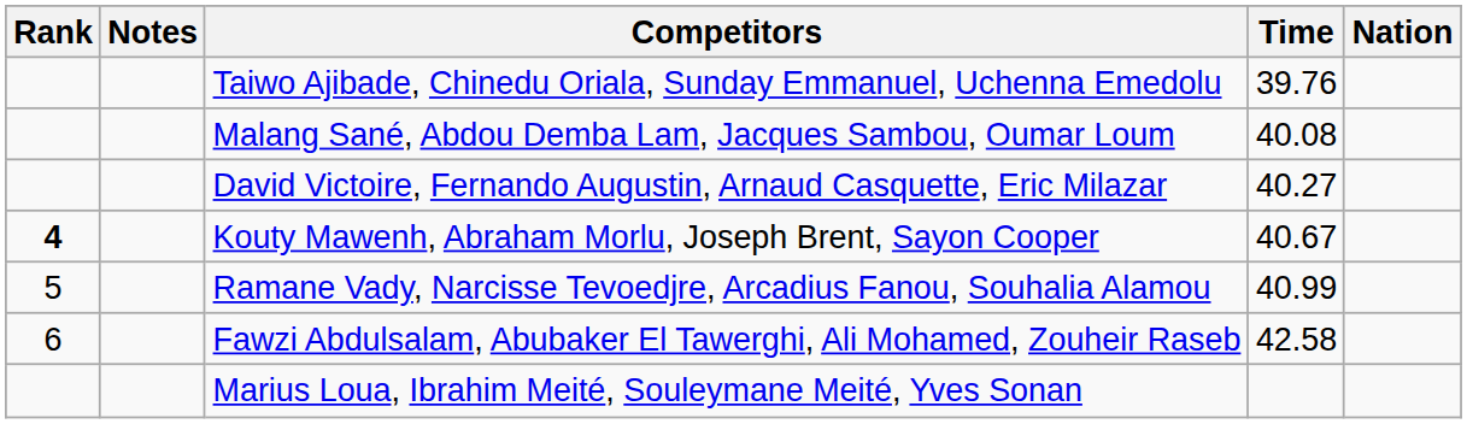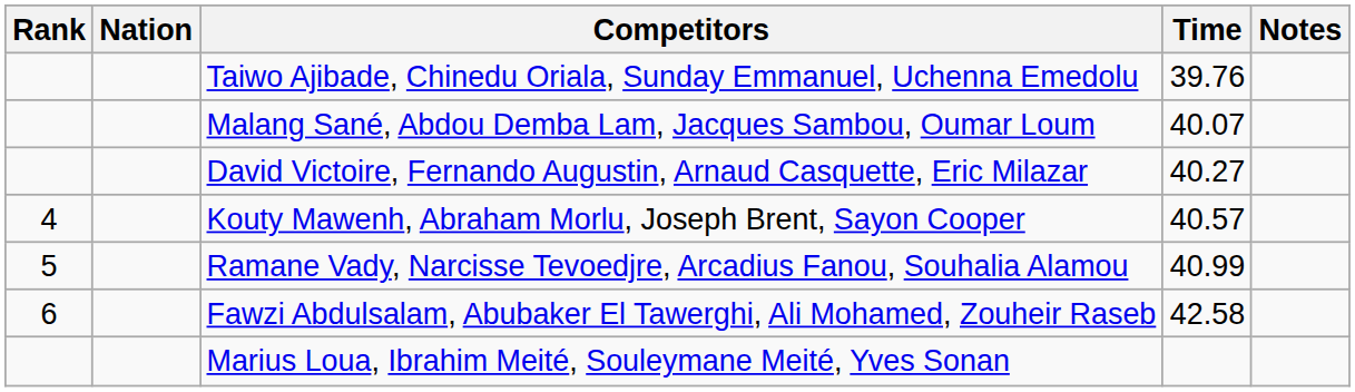 <table class="wikitable sortable" style="text-align:center; font-size:95%">
 <tr>
 <th>Rank</th>
-<th>Notes</th>
+<th>Nation</th>
 <th>Competitors</th>
 <th>Time</th>
-<th>Nation</th>
+<th>Notes</th>
 </tr>
 <tr>
 <td></td>
-<td></td>
+<td align=left></td>
 <td align=left><a href='#'>Taiwo Ajibade</a>, <a href='#'>Chinedu Oriala</a>, <a href='#'>Sunday Emmanuel</a>, <a href='#'>Uchenna Emedolu</a></td>
 <td>39.76</td>
-<td align=left></td>
+<td></td>
 </tr>
 <tr>
 <td></td>
+<td align=left></td>
+<td align=left><a href='#'>Malang Sané</a>, <a href='#'>Abdou Demba Lam</a>, <a href='#'>Jacques Sambou</a>, <a href='#'>Oumar Loum</a></td>
+<td>40.07</td>
 <td></td>
-<td align=left><a href='#'>Malang Sané</a>, <a href='#'>Abdou Demba Lam</a>, <a href='#'>Jacques Sambou</a>, <a href='#'>Oumar Loum</a></td>
-<td>40.08</td>
-<td align=left></td>
 </tr>
 <tr>
 <td></td>
-<td></td>
+<td align=left></td>
 <td align=left><a href='#'>David Victoire</a>, <a href='#'>Fernando Augustin</a>, <a href='#'>Arnaud Casquette</a>, <a href='#'>Eric Milazar</a></td>
 <td>40.27</td>
-<td align=left></td>
+<td></td>
 </tr>
 <tr>
-<td><strong>4</strong></td>
+<td>4</td>
+<td align=left></td>
+<td align=left><a href='#'>Kouty Mawenh</a>, <a href='#'>Abraham Morlu</a>, Joseph Brent, <a href='#'>Sayon Cooper</a></td>
+<td>40.57</td>
 <td></td>
-<td align=left><a href='#'>Kouty Mawenh</a>, <a href='#'>Abraham Morlu</a>, Joseph Brent, <a href='#'>Sayon Cooper</a></td>
-<td>40.67</td>
-<td align=left></td>
 </tr>
 <tr>
 <td>5</td>
-<td></td>
+<td align=left></td>
 <td align=left><a href='#'>Ramane Vady</a>, <a href='#'>Narcisse Tevoedjre</a>, <a href='#'>Arcadius Fanou</a>, <a href='#'>Souhalia Alamou</a></td>
 <td>40.99</td>
-<td align=left></td>
+<td></td>
 </tr>
 <tr>
 <td>6</td>
-<td></td>
+<td align=left></td>
 <td align=left><a href='#'>Fawzi Abdulsalam</a>, <a href='#'>Abubaker El Tawerghi</a>, <a href='#'>Ali Mohamed</a>, <a href='#'>Zouheir Raseb</a></td>
 <td>42.58</td>
-<td align=left></td>
+<td></td>
 </tr>
 <tr>
 <td></td>
-<td></td>
+<td align=left></td>
 <td align=left><a href='#'>Marius Loua</a>, <a href='#'>Ibrahim Meité</a>, <a href='#'>Souleymane Meité</a>, <a href='#'>Yves Sonan</a></td>
 <td></td>
-<td align=left></td>
+<td></td>
 </tr>
 </table>
